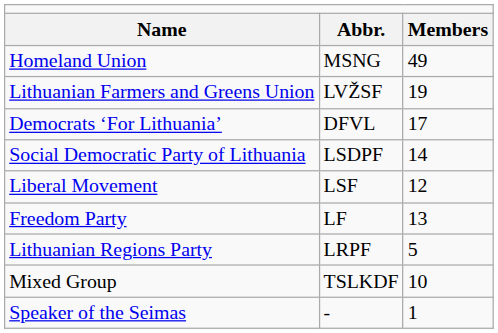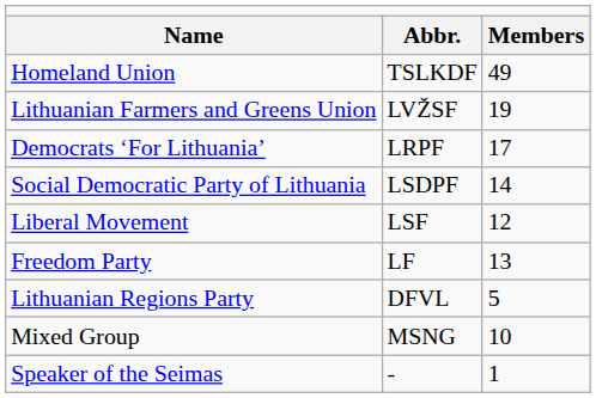 <table class=wikitable style="text-align:left">
 <tr>
 <td colspan=4 align=center></td>
 </tr>
 <tr>
 <th>Name</th>
 <th>Abbr.</th>
 <th>Members</th>
 </tr>
 <tr>
 <td><a href='#'>Homeland Union</a></td>
-<td>MSNG</td>
+<td>TSLKDF</td>
 <td>49</td>
 </tr>
 <tr>
 <td><a href='#'>Lithuanian Farmers and Greens Union</a></td>
 <td>LVŽSF</td>
 <td>19</td>
 </tr>
 <tr>
 <td><a href='#'>Democrats ‘For Lithuania’</a></td>
-<td>DFVL</td>
+<td>LRPF</td>
 <td>17</td>
 </tr>
 <tr>
 <td><a href='#'>Social Democratic Party of Lithuania</a></td>
 <td>LSDPF</td>
 <td>14</td>
 </tr>
 <tr>
 <td><a href='#'>Liberal Movement</a></td>
 <td>LSF</td>
 <td>12</td>
 </tr>
 <tr>
 <td><a href='#'>Freedom Party</a></td>
 <td>LF</td>
 <td>13</td>
 </tr>
 <tr>
 <td><a href='#'>Lithuanian Regions Party</a></td>
-<td>LRPF</td>
+<td>DFVL</td>
 <td>5</td>
 </tr>
 <tr>
 <td>Mixed Group</td>
-<td>TSLKDF</td>
+<td>MSNG</td>
 <td>10</td>
 </tr>
 <tr>
 <td><a href='#'>Speaker of the Seimas</a></td>
 <td>-</td>
 <td>1</td>
 </tr>
 </table>
